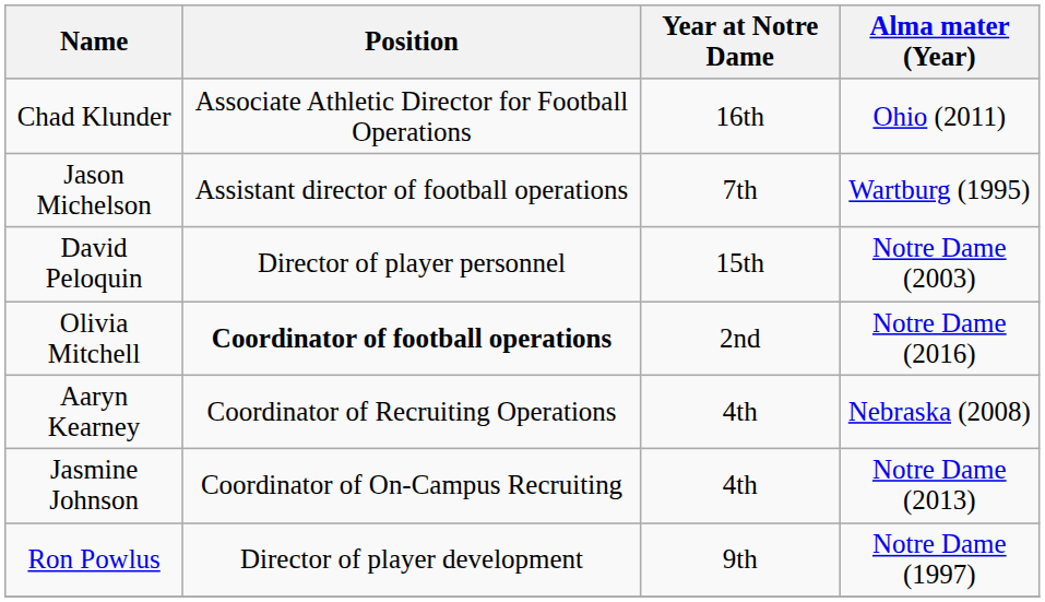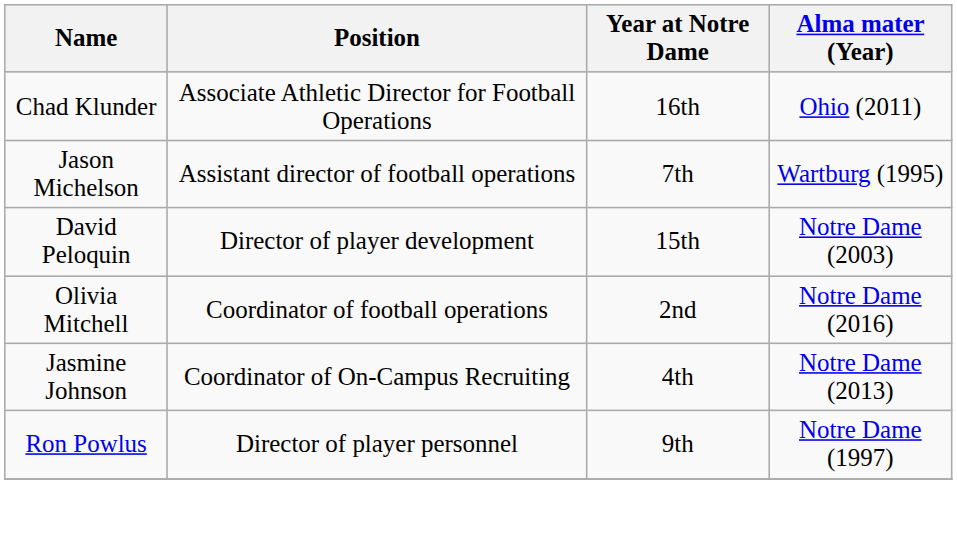 <table class="wikitable">
 <tr>
 <th>Name</th>
 <th>Position</th>
 <th>Year at Notre Dame</th>
 <th><a href='#'>Alma mater</a> (Year)</th>
 </tr>
 <tr style="text-align:center;">
 <td>Chad Klunder</td>
 <td>Associate Athletic Director for Football Operations</td>
 <td>16th</td>
 <td><a href='#'>Ohio</a> (2011)</td>
 </tr>
 <tr style="text-align:center;">
 <td>Jason Michelson</td>
 <td>Assistant director of football operations</td>
 <td>7th</td>
 <td><a href='#'>Wartburg</a> (1995)</td>
 </tr>
 <tr style="text-align:center;">
 <td>David Peloquin</td>
-<td>Director of player personnel</td>
+<td>Director of player development</td>
 <td>15th</td>
 <td><a href='#'>Notre Dame</a> (2003)</td>
 </tr>
 <tr style="text-align:center;">
 <td>Olivia Mitchell</td>
-<td><strong>Coordinator of football operations</strong></td>
+<td>Coordinator of football operations</td>
 <td>2nd</td>
 <td><a href='#'>Notre Dame</a> (2016)</td>
-</tr>
-<tr style="text-align:center;">
-<td>Aaryn Kearney</td>
-<td>Coordinator of Recruiting Operations</td>
-<td>4th</td>
-<td><a href='#'>Nebraska</a> (2008)</td>
 </tr>
 <tr style="text-align:center;">
 <td>Jasmine Johnson</td>
 <td>Coordinator of On-Campus Recruiting</td>
 <td>4th</td>
 <td><a href='#'>Notre Dame</a> (2013)</td>
 </tr>
 <tr style="text-align:center;">
 <td><a href='#'>Ron Powlus</a></td>
-<td>Director of player development</td>
+<td>Director of player personnel</td>
 <td>9th</td>
 <td><a href='#'>Notre Dame</a> (1997)</td>
 </tr>
 <tr style="text-align:center;">
 </tr>
 </table>
